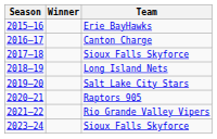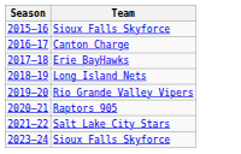 <table class="wikitable sortable">
 <tr>
 <th>Season</th>
-<th>Winner</th>
 <th>Team</th>
 </tr>
 <tr>
 <td><a href='#'>2015–16</a></td>
-<td></td>
-<td><a href='#'>Erie BayHawks</a></td>
+<td><a href='#'>Sioux Falls Skyforce</a></td>
 </tr>
 <tr>
 <td><a href='#'>2016–17</a></td>
-<td></td>
 <td><a href='#'>Canton Charge</a></td>
 </tr>
 <tr>
 <td><a href='#'>2017–18</a></td>
-<td></td>
-<td><a href='#'>Sioux Falls Skyforce</a></td>
+<td><a href='#'>Erie BayHawks</a></td>
 </tr>
 <tr>
 <td><a href='#'>2018–19</a></td>
-<td></td>
 <td><a href='#'>Long Island Nets</a></td>
 </tr>
 <tr>
 <td><a href='#'>2019–20</a></td>
-<td></td>
-<td><a href='#'>Salt Lake City Stars</a></td>
+<td><a href='#'>Rio Grande Valley Vipers</a></td>
 </tr>
 <tr>
 <td><a href='#'>2020–21</a></td>
-<td></td>
 <td><a href='#'>Raptors 905</a></td>
 </tr>
 <tr>
 <td><a href='#'>2021–22</a></td>
-<td></td>
-<td><a href='#'>Rio Grande Valley Vipers</a></td>
+<td><a href='#'>Salt Lake City Stars</a></td>
 </tr>
 <tr>
 <td><a href='#'>2023–24</a></td>
-<td></td>
 <td><a href='#'>Sioux Falls Skyforce</a></td>
 </tr>
 </table>
